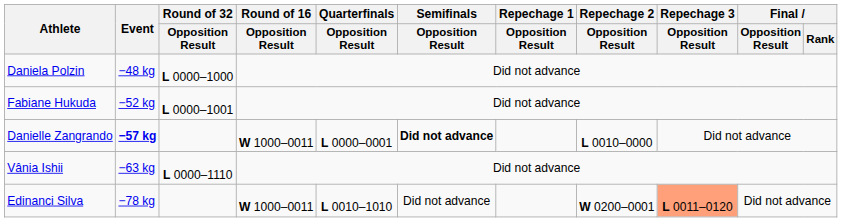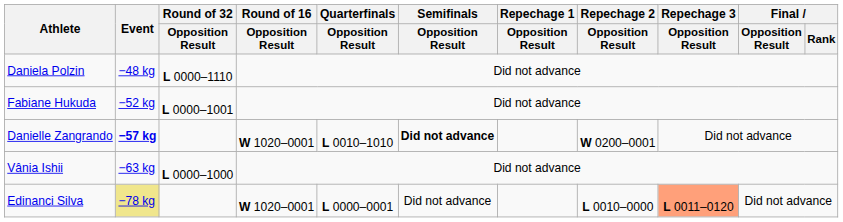 <table class="wikitable" style="font-size:90%">
 <tr>
 <th rowspan="2">Athlete</th>
 <th rowspan="2">Event</th>
 <th>Round of 32</th>
 <th>Round of 16</th>
 <th>Quarterfinals</th>
 <th>Semifinals</th>
 <th>Repechage 1</th>
 <th>Repechage 2</th>
 <th>Repechage 3</th>
 <th colspan=2>Final / </th>
 </tr>
 <tr style="font-size:95%">
 <th>Opposition<br>Result</th>
 <th>Opposition<br>Result</th>
 <th>Opposition<br>Result</th>
 <th>Opposition<br>Result</th>
 <th>Opposition<br>Result</th>
 <th>Opposition<br>Result</th>
 <th>Opposition<br>Result</th>
 <th>Opposition<br>Result</th>
 <th>Rank</th>
 </tr>
 <tr align=center>
 <td align=left><a href='#'>Daniela Polzin</a></td>
 <td align=left><a href='#'>−48 kg</a></td>
-<td><br><strong>L</strong> 0000–1000</td>
+<td><br><strong>L</strong> 0000–1110</td>
 <td colspan=8>Did not advance</td>
 </tr>
 <tr align=center>
 <td align=left><a href='#'>Fabiane Hukuda</a></td>
 <td align=left><a href='#'>−52 kg</a></td>
 <td><br><strong>L</strong> 0000–1001</td>
 <td colspan=8>Did not advance</td>
 </tr>
 <tr align=center>
 <td align=left><a href='#'>Danielle Zangrando</a></td>
 <td align=left><strong><a href='#'>−57 kg</a></strong></td>
 <td></td>
-<td><br><strong>W</strong> 1000–0011</td>
-<td><br><strong>L</strong> 0000–0001</td>
+<td><br><strong>W</strong> 1020–0001</td>
+<td><br><strong>L</strong> 0010–1010</td>
 <td><strong>Did not advance</strong></td>
 <td></td>
-<td><br><strong>L</strong> 0010–0000</td>
+<td><br><strong>W</strong> 0200–0001</td>
 <td colspan=3>Did not advance</td>
 </tr>
 <tr align=center>
 <td align=left><a href='#'>Vânia Ishii</a></td>
 <td align=left><a href='#'>−63 kg</a></td>
-<td><br><strong>L</strong> 0000–1110</td>
+<td><br><strong>L</strong> 0000–1000</td>
 <td colspan=8>Did not advance</td>
 </tr>
 <tr align=center>
 <td align=left><a href='#'>Edinanci Silva</a></td>
-<td align=left><a href='#'>−78 kg</a></td>
+<td align=left style="background: khaki;"><a href='#'>−78 kg</a></td>
 <td></td>
-<td><br><strong>W</strong> 1000–0011</td>
-<td><br><strong>L</strong> 0010–1010</td>
+<td><br><strong>W</strong> 1020–0001</td>
+<td><br><strong>L</strong> 0000–0001</td>
 <td>Did not advance</td>
 <td></td>
-<td><br><strong>W</strong> 0200–0001</td>
+<td><br><strong>L</strong> 0010–0000</td>
 <td style="background: lightsalmon;"><br><strong>L</strong> 0011–0120</td>
 <td colspan=2>Did not advance</td>
 </tr>
 </table>
